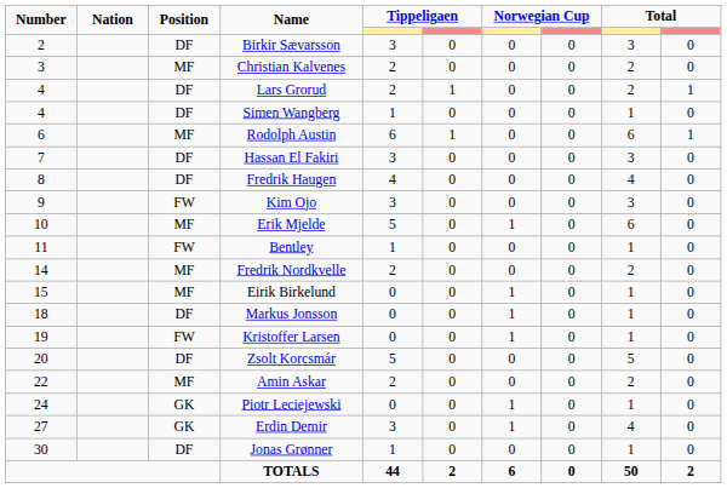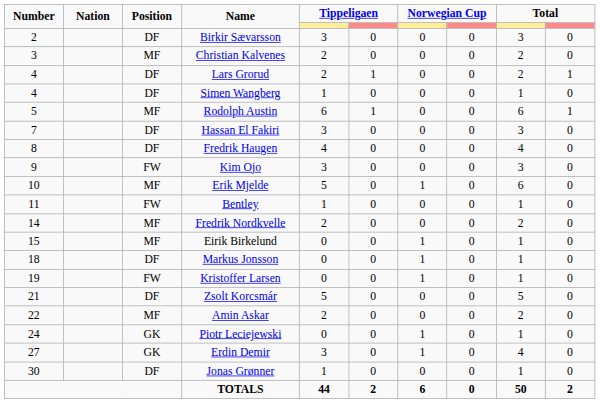 <table class="wikitable" style="font-size: 100%; text-align: center;">
 <tr>
 <td rowspan="2" width="10%" align="center"><strong>Number</strong></td>
 <td rowspan="2" width="10%" align="center"><strong>Nation</strong></td>
 <td rowspan="2" width="10%" align="center"><strong>Position</strong></td>
 <td rowspan="2" width="20%" align="center"><strong>Name</strong></td>
 <td colspan="2" align="center"><strong><a href='#'>Tippeligaen</a></strong></td>
 <td colspan="2" align="center"><strong><a href='#'>Norwegian Cup</a></strong></td>
 <td colspan="2" align="center"><strong>Total</strong></td>
 </tr>
 <tr>
 <th width=60 style="background: #FFEE99"></th>
 <th width=60 style="background: #FF8888"></th>
 <th width=60 style="background: #FFEE99"></th>
 <th width=60 style="background: #FF8888"></th>
 <th width=60 style="background: #FFEE99"></th>
 <th width=60 style="background: #FF8888"></th>
 </tr>
 <tr>
 <td>2</td>
 <td></td>
 <td>DF</td>
 <td><a href='#'>Birkir Sævarsson</a></td>
 <td>3</td>
 <td>0</td>
 <td>0</td>
 <td>0</td>
 <td>3</td>
 <td>0</td>
 </tr>
 <tr>
 <td>3</td>
 <td></td>
 <td>MF</td>
 <td><a href='#'>Christian Kalvenes</a></td>
 <td>2</td>
 <td>0</td>
 <td>0</td>
 <td>0</td>
 <td>2</td>
 <td>0</td>
 </tr>
 <tr>
 <td>4</td>
 <td></td>
 <td>DF</td>
 <td><a href='#'>Lars Grorud</a></td>
 <td>2</td>
 <td>1</td>
 <td>0</td>
 <td>0</td>
 <td>2</td>
 <td>1</td>
 </tr>
 <tr>
 <td>4</td>
 <td></td>
 <td>DF</td>
 <td><a href='#'>Simen Wangberg</a></td>
 <td>1</td>
 <td>0</td>
 <td>0</td>
 <td>0</td>
 <td>1</td>
 <td>0</td>
 </tr>
 <tr>
-<td>6</td>
+<td>5</td>
 <td></td>
 <td>MF</td>
 <td><a href='#'>Rodolph Austin</a></td>
 <td>6</td>
 <td>1</td>
 <td>0</td>
 <td>0</td>
 <td>6</td>
 <td>1</td>
 </tr>
 <tr>
 <td>7</td>
 <td></td>
 <td>DF</td>
 <td><a href='#'>Hassan El Fakiri</a></td>
 <td>3</td>
 <td>0</td>
 <td>0</td>
 <td>0</td>
 <td>3</td>
 <td>0</td>
 </tr>
 <tr>
 <td>8</td>
 <td></td>
 <td>DF</td>
 <td><a href='#'>Fredrik Haugen</a></td>
 <td>4</td>
 <td>0</td>
 <td>0</td>
 <td>0</td>
 <td>4</td>
 <td>0</td>
 </tr>
 <tr>
 <td>9</td>
 <td></td>
 <td>FW</td>
 <td><a href='#'>Kim Ojo</a></td>
 <td>3</td>
 <td>0</td>
 <td>0</td>
 <td>0</td>
 <td>3</td>
 <td>0</td>
 </tr>
 <tr>
 <td>10</td>
 <td></td>
 <td>MF</td>
 <td><a href='#'>Erik Mjelde</a></td>
 <td>5</td>
 <td>0</td>
 <td>1</td>
 <td>0</td>
 <td>6</td>
 <td>0</td>
 </tr>
 <tr>
 <td>11</td>
 <td></td>
 <td>FW</td>
 <td><a href='#'>Bentley</a></td>
 <td>1</td>
 <td>0</td>
 <td>0</td>
 <td>0</td>
 <td>1</td>
 <td>0</td>
 </tr>
 <tr>
 <td>14</td>
 <td></td>
 <td>MF</td>
 <td><a href='#'>Fredrik Nordkvelle</a></td>
 <td>2</td>
 <td>0</td>
 <td>0</td>
 <td>0</td>
 <td>2</td>
 <td>0</td>
 </tr>
 <tr>
 <td>15</td>
 <td></td>
 <td>MF</td>
 <td>Eirik Birkelund</td>
 <td>0</td>
 <td>0</td>
 <td>1</td>
 <td>0</td>
 <td>1</td>
 <td>0</td>
 </tr>
 <tr>
 <td>18</td>
 <td></td>
 <td>DF</td>
 <td><a href='#'>Markus Jonsson</a></td>
 <td>0</td>
 <td>0</td>
 <td>1</td>
 <td>0</td>
 <td>1</td>
 <td>0</td>
 </tr>
 <tr>
 <td>19</td>
 <td></td>
 <td>FW</td>
 <td><a href='#'>Kristoffer Larsen</a></td>
 <td>0</td>
 <td>0</td>
 <td>1</td>
 <td>0</td>
 <td>1</td>
 <td>0</td>
 </tr>
 <tr>
-<td>20</td>
+<td>21</td>
 <td></td>
 <td>DF</td>
 <td><a href='#'>Zsolt Korcsmár</a></td>
 <td>5</td>
 <td>0</td>
 <td>0</td>
 <td>0</td>
 <td>5</td>
 <td>0</td>
 </tr>
 <tr>
 <td>22</td>
 <td></td>
 <td>MF</td>
 <td><a href='#'>Amin Askar</a></td>
 <td>2</td>
 <td>0</td>
 <td>0</td>
 <td>0</td>
 <td>2</td>
 <td>0</td>
 </tr>
 <tr>
 <td>24</td>
 <td></td>
 <td>GK</td>
 <td><a href='#'>Piotr Leciejewski</a></td>
 <td>0</td>
 <td>0</td>
 <td>1</td>
 <td>0</td>
 <td>1</td>
 <td>0</td>
 </tr>
 <tr>
 <td>27</td>
 <td></td>
 <td>GK</td>
 <td><a href='#'>Erdin Demir</a></td>
 <td>3</td>
 <td>0</td>
 <td>1</td>
 <td>0</td>
 <td>4</td>
 <td>0</td>
 </tr>
 <tr>
 <td>30</td>
 <td></td>
 <td>DF</td>
 <td><a href='#'>Jonas Grønner</a></td>
 <td>1</td>
 <td>0</td>
 <td>0</td>
 <td>0</td>
 <td>1</td>
 <td>0</td>
 </tr>
 <tr>
 <td colspan="3"></td>
 <td><strong>TOTALS</strong></td>
 <td><strong>44</strong></td>
 <td><strong>2</strong></td>
 <td><strong>6</strong></td>
 <td><strong>0</strong></td>
 <td><strong>50</strong></td>
 <td><strong>2</strong></td>
 </tr>
 </table>
